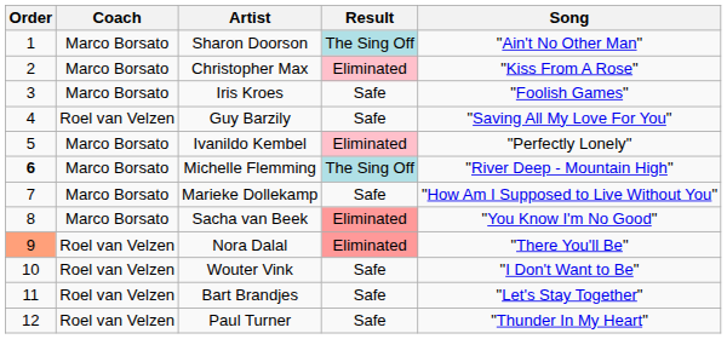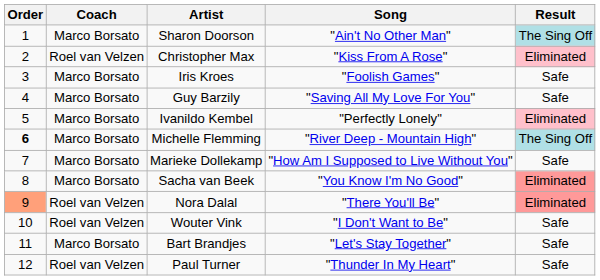 <table class="wikitable" style="text-align: center; width: auto;">
 <tr>
 <th>Order</th>
 <th>Coach</th>
 <th>Artist</th>
+<th>Song</th>
 <th>Result</th>
-<th>Song</th>
 </tr>
 <tr>
 <td>1</td>
 <td>Marco Borsato</td>
 <td>Sharon Doorson</td>
+<td>"<a href='#'>Ain't No Other Man</a>"</td>
 <td style="background:#B0E0E6;">The Sing Off</td>
-<td>"<a href='#'>Ain't No Other Man</a>"</td>
 </tr>
 <tr>
 <td>2</td>
-<td>Marco Borsato</td>
+<td>Roel van Velzen</td>
 <td>Christopher Max</td>
+<td>"<a href='#'>Kiss From A Rose</a>"</td>
 <td style="background:pink;">Eliminated</td>
-<td>"<a href='#'>Kiss From A Rose</a>"</td>
 </tr>
 <tr>
 <td>3</td>
 <td>Marco Borsato</td>
 <td>Iris Kroes</td>
+<td>"<a href='#'>Foolish Games</a>"</td>
 <td>Safe</td>
-<td>"<a href='#'>Foolish Games</a>"</td>
 </tr>
 <tr>
 <td>4</td>
-<td>Roel van Velzen</td>
+<td>Marco Borsato</td>
 <td>Guy Barzily</td>
+<td>"<a href='#'>Saving All My Love For You</a>"</td>
 <td>Safe</td>
-<td>"<a href='#'>Saving All My Love For You</a>"</td>
 </tr>
 <tr>
 <td>5</td>
 <td>Marco Borsato</td>
 <td>Ivanildo Kembel</td>
+<td>"Perfectly Lonely"</td>
 <td style="background:pink;">Eliminated</td>
-<td>"Perfectly Lonely"</td>
 </tr>
 <tr>
 <td><strong>6</strong></td>
 <td>Marco Borsato</td>
 <td>Michelle Flemming</td>
+<td>"<a href='#'>River Deep - Mountain High</a>"</td>
 <td style="background:#B0E0E6;">The Sing Off</td>
-<td>"<a href='#'>River Deep - Mountain High</a>"</td>
 </tr>
 <tr>
 <td>7</td>
 <td>Marco Borsato</td>
 <td>Marieke Dollekamp</td>
+<td>"<a href='#'>How Am I Supposed to Live Without You</a>"</td>
 <td>Safe</td>
-<td>"<a href='#'>How Am I Supposed to Live Without You</a>"</td>
 </tr>
 <tr>
 <td>8</td>
 <td>Marco Borsato</td>
 <td>Sacha van Beek</td>
+<td>"<a href='#'>You Know I'm No Good</a>"</td>
 <td style="background:#FF9999;">Eliminated</td>
-<td>"<a href='#'>You Know I'm No Good</a>"</td>
 </tr>
 <tr>
 <td style="background: lightsalmon;">9</td>
 <td>Roel van Velzen</td>
 <td>Nora Dalal</td>
+<td>"<a href='#'>There You'll Be</a>"</td>
 <td style="background:#FF9999;">Eliminated</td>
-<td>"<a href='#'>There You'll Be</a>"</td>
 </tr>
 <tr>
 <td>10</td>
 <td>Roel van Velzen</td>
 <td>Wouter Vink</td>
+<td>"<a href='#'>I Don't Want to Be</a>"</td>
 <td>Safe</td>
-<td>"<a href='#'>I Don't Want to Be</a>"</td>
 </tr>
 <tr>
 <td>11</td>
-<td>Roel van Velzen</td>
+<td>Marco Borsato</td>
 <td>Bart Brandjes</td>
+<td>"<a href='#'>Let's Stay Together</a>"</td>
 <td>Safe</td>
-<td>"<a href='#'>Let's Stay Together</a>"</td>
 </tr>
 <tr>
 <td>12</td>
 <td>Roel van Velzen</td>
 <td>Paul Turner</td>
+<td>"<a href='#'>Thunder In My Heart</a>"</td>
 <td>Safe</td>
-<td>"<a href='#'>Thunder In My Heart</a>"</td>
 </tr>
 </table>
